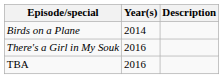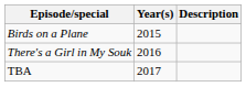 <table class="wikitable sortable">
 <tr>
 <th>Episode/special</th>
 <th>Year(s)</th>
 <th>Description</th>
 </tr>
 <tr>
 <td><em>Birds on a Plane</em></td>
-<td>2014</td>
+<td>2015</td>
 <td></td>
 </tr>
 <tr>
 <td><em>There's a Girl in My Souk</em></td>
 <td>2016</td>
 <td></td>
 </tr>
 <tr>
 <td>TBA</td>
-<td>2016</td>
+<td>2017</td>
 <td></td>
 </tr>
 </table>
